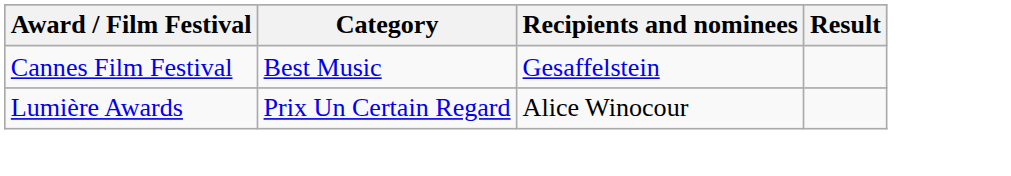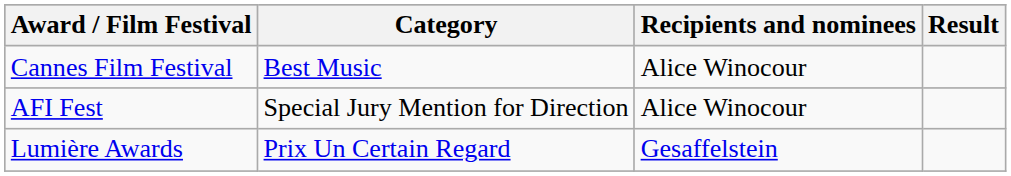 <table class="wikitable plainrowheaders sortable">
 <tr style="background:#ccc; text-align:center;">
 <th scope="col">Award / Film Festival</th>
 <th scope="col">Category</th>
 <th scope="col">Recipients and nominees</th>
 <th scope="col">Result</th>
 </tr>
 <tr>
 <td><a href='#'>Cannes Film Festival</a></td>
 <td><a href='#'>Best Music</a></td>
-<td><a href='#'>Gesaffelstein</a></td>
+<td>Alice Winocour</td>
+<td></td>
+</tr>
+<tr>
+<td><a href='#'>AFI Fest</a></td>
+<td>Special Jury Mention for Direction</td>
+<td>Alice Winocour</td>
 <td></td>
 </tr>
 <tr>
 <td><a href='#'>Lumière Awards</a></td>
 <td><a href='#'>Prix Un Certain Regard</a></td>
-<td>Alice Winocour</td>
+<td><a href='#'>Gesaffelstein</a></td>
 <td></td>
 </tr>
 </table>
